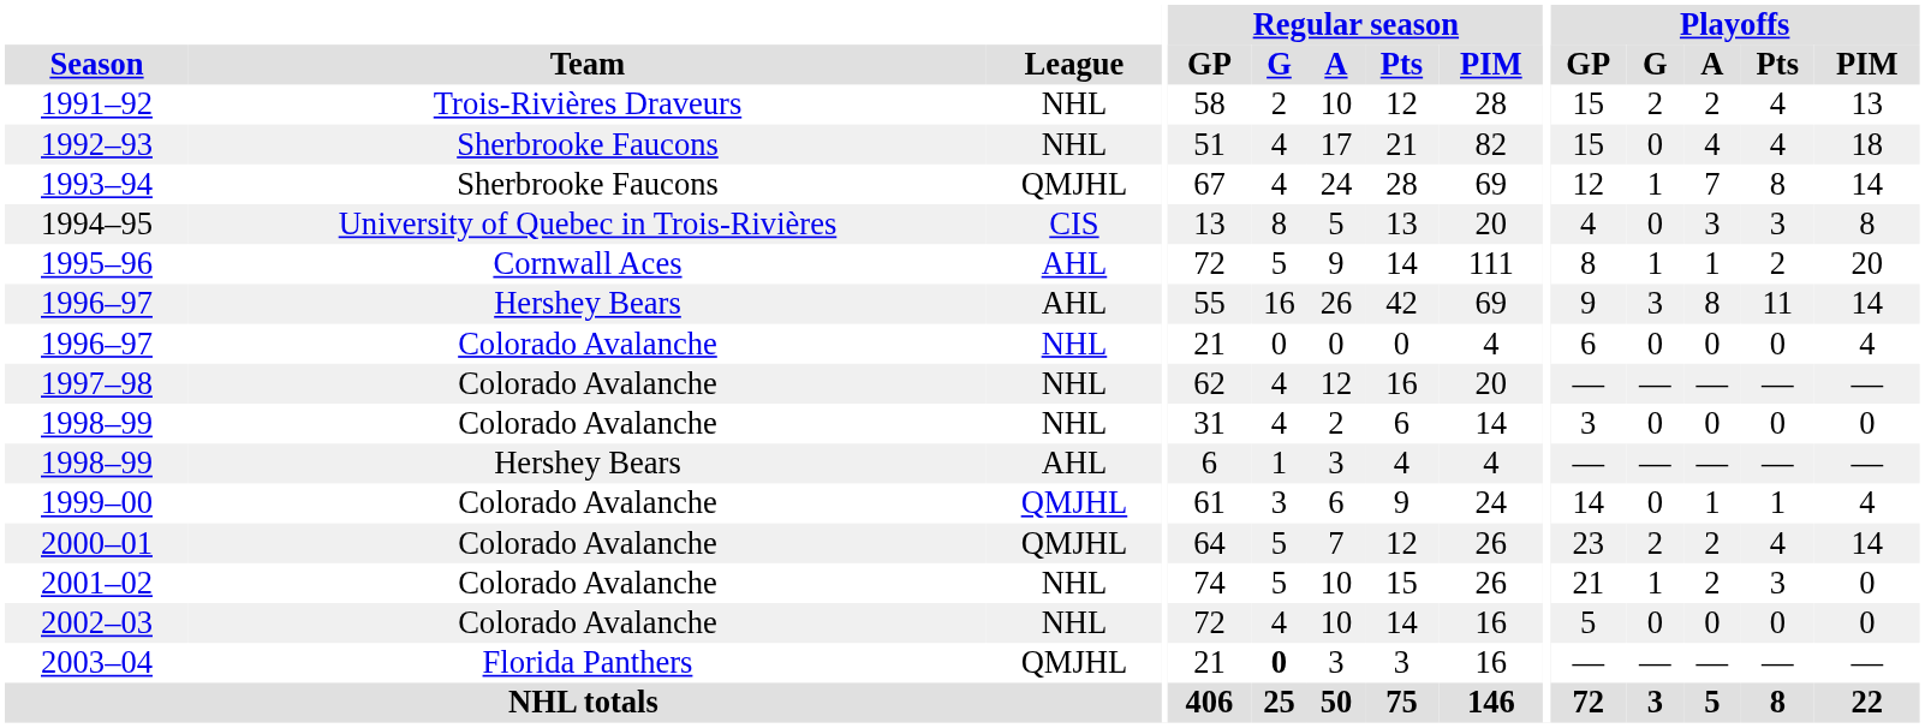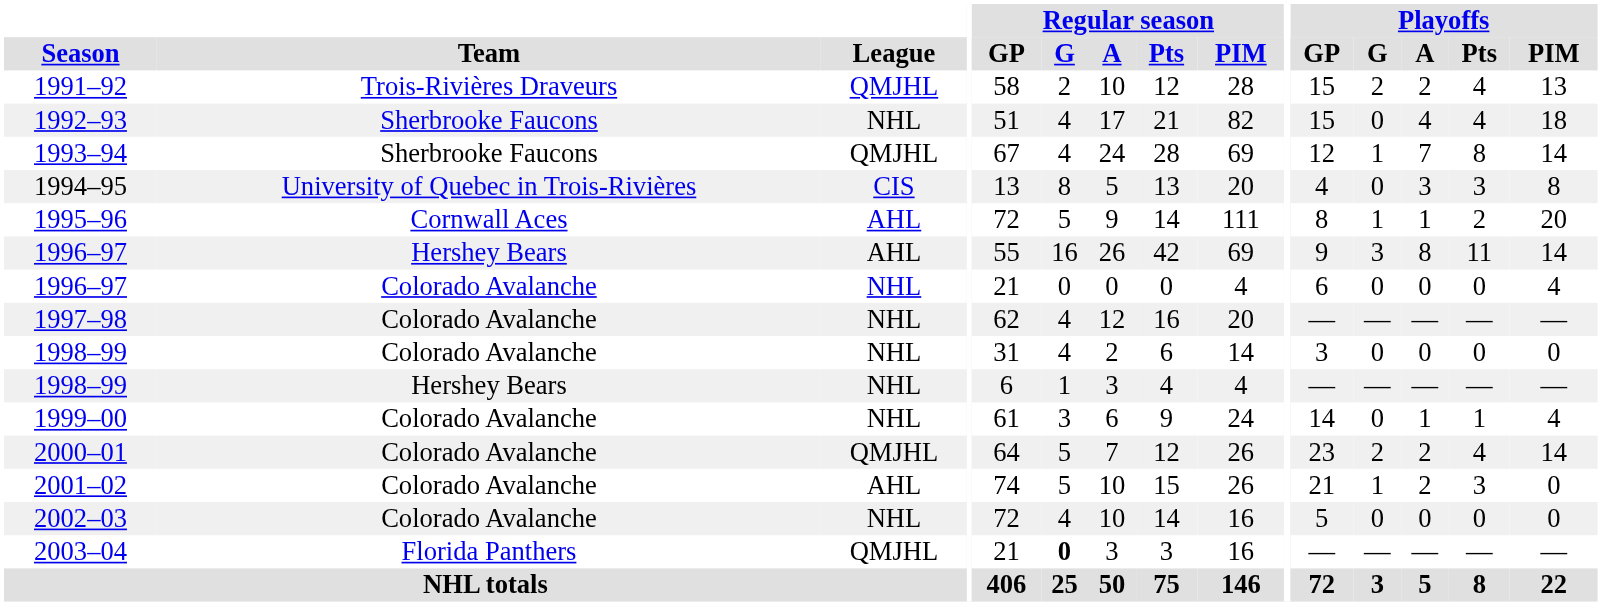 <table border="0" cellpadding="1" cellspacing="0" style="text-align:center; width:60em">
 <tr bgcolor="#e0e0e0">
 <th colspan="3" bgcolor="#ffffff"></th>
 <th rowspan="99" bgcolor="#ffffff"></th>
 <th colspan="5"><a href='#'>Regular season</a></th>
 <th rowspan="99" bgcolor="#ffffff"></th>
 <th colspan="5"><a href='#'>Playoffs</a></th>
 </tr>
 <tr bgcolor="#e0e0e0">
 <th><a href='#'>Season</a></th>
 <th>Team</th>
 <th>League</th>
 <th>GP</th>
 <th><a href='#'>G</a></th>
 <th><a href='#'>A</a></th>
 <th><a href='#'>Pts</a></th>
 <th><a href='#'>PIM</a></th>
 <th>GP</th>
 <th>G</th>
 <th>A</th>
 <th>Pts</th>
 <th>PIM</th>
 </tr>
 <tr ALIGN="center">
 <td><a href='#'>1991–92</a></td>
 <td><a href='#'>Trois-Rivières Draveurs</a></td>
-<td>NHL</td>
+<td><a href='#'>QMJHL</a></td>
 <td>58</td>
 <td>2</td>
 <td>10</td>
 <td>12</td>
 <td>28</td>
 <td>15</td>
 <td>2</td>
 <td>2</td>
 <td>4</td>
 <td>13</td>
 </tr>
 <tr ALIGN="center" bgcolor="#f0f0f0">
 <td><a href='#'>1992–93</a></td>
 <td><a href='#'>Sherbrooke Faucons</a></td>
 <td>NHL</td>
 <td>51</td>
 <td>4</td>
 <td>17</td>
 <td>21</td>
 <td>82</td>
 <td>15</td>
 <td>0</td>
 <td>4</td>
 <td>4</td>
 <td>18</td>
 </tr>
 <tr ALIGN="center">
 <td><a href='#'>1993–94</a></td>
 <td>Sherbrooke Faucons</td>
 <td>QMJHL</td>
 <td>67</td>
 <td>4</td>
 <td>24</td>
 <td>28</td>
 <td>69</td>
 <td>12</td>
 <td>1</td>
 <td>7</td>
 <td>8</td>
 <td>14</td>
 </tr>
 <tr ALIGN="center" bgcolor="#f0f0f0">
 <td>1994–95</td>
 <td><a href='#'>University of Quebec in Trois-Rivières</a></td>
 <td><a href='#'>CIS</a></td>
 <td>13</td>
 <td>8</td>
 <td>5</td>
 <td>13</td>
 <td>20</td>
 <td>4</td>
 <td>0</td>
 <td>3</td>
 <td>3</td>
 <td>8</td>
 </tr>
 <tr ALIGN="center">
 <td><a href='#'>1995–96</a></td>
 <td><a href='#'>Cornwall Aces</a></td>
 <td><a href='#'>AHL</a></td>
 <td>72</td>
 <td>5</td>
 <td>9</td>
 <td>14</td>
 <td>111</td>
 <td>8</td>
 <td>1</td>
 <td>1</td>
 <td>2</td>
 <td>20</td>
 </tr>
 <tr ALIGN="center" bgcolor="#f0f0f0">
 <td><a href='#'>1996–97</a></td>
 <td><a href='#'>Hershey Bears</a></td>
 <td>AHL</td>
 <td>55</td>
 <td>16</td>
 <td>26</td>
 <td>42</td>
 <td>69</td>
 <td>9</td>
 <td>3</td>
 <td>8</td>
 <td>11</td>
 <td>14</td>
 </tr>
 <tr ALIGN="center">
 <td><a href='#'>1996–97</a></td>
 <td><a href='#'>Colorado Avalanche</a></td>
 <td><a href='#'>NHL</a></td>
 <td>21</td>
 <td>0</td>
 <td>0</td>
 <td>0</td>
 <td>4</td>
 <td>6</td>
 <td>0</td>
 <td>0</td>
 <td>0</td>
 <td>4</td>
 </tr>
 <tr ALIGN="center" bgcolor="#f0f0f0">
 <td><a href='#'>1997–98</a></td>
 <td>Colorado Avalanche</td>
 <td>NHL</td>
 <td>62</td>
 <td>4</td>
 <td>12</td>
 <td>16</td>
 <td>20</td>
 <td>—</td>
 <td>—</td>
 <td>—</td>
 <td>—</td>
 <td>—</td>
 </tr>
 <tr ALIGN="center">
 <td><a href='#'>1998–99</a></td>
 <td>Colorado Avalanche</td>
 <td>NHL</td>
 <td>31</td>
 <td>4</td>
 <td>2</td>
 <td>6</td>
 <td>14</td>
 <td>3</td>
 <td>0</td>
 <td>0</td>
 <td>0</td>
 <td>0</td>
 </tr>
 <tr ALIGN="center" bgcolor="#f0f0f0">
 <td><a href='#'>1998–99</a></td>
 <td>Hershey Bears</td>
-<td>AHL</td>
+<td>NHL</td>
 <td>6</td>
 <td>1</td>
 <td>3</td>
 <td>4</td>
 <td>4</td>
 <td>—</td>
 <td>—</td>
 <td>—</td>
 <td>—</td>
 <td>—</td>
 </tr>
 <tr ALIGN="center">
 <td><a href='#'>1999–00</a></td>
 <td>Colorado Avalanche</td>
-<td><a href='#'>QMJHL</a></td>
+<td>NHL</td>
 <td>61</td>
 <td>3</td>
 <td>6</td>
 <td>9</td>
 <td>24</td>
 <td>14</td>
 <td>0</td>
 <td>1</td>
 <td>1</td>
 <td>4</td>
 </tr>
 <tr ALIGN="center" bgcolor="#f0f0f0">
 <td><a href='#'>2000–01</a></td>
 <td>Colorado Avalanche</td>
 <td>QMJHL</td>
 <td>64</td>
 <td>5</td>
 <td>7</td>
 <td>12</td>
 <td>26</td>
 <td>23</td>
 <td>2</td>
 <td>2</td>
 <td>4</td>
 <td>14</td>
 </tr>
 <tr ALIGN="center">
 <td><a href='#'>2001–02</a></td>
 <td>Colorado Avalanche</td>
-<td>NHL</td>
+<td>AHL</td>
 <td>74</td>
 <td>5</td>
 <td>10</td>
 <td>15</td>
 <td>26</td>
 <td>21</td>
 <td>1</td>
 <td>2</td>
 <td>3</td>
 <td>0</td>
 </tr>
 <tr ALIGN="center" bgcolor="#f0f0f0">
 <td><a href='#'>2002–03</a></td>
 <td>Colorado Avalanche</td>
 <td>NHL</td>
 <td>72</td>
 <td>4</td>
 <td>10</td>
 <td>14</td>
 <td>16</td>
 <td>5</td>
 <td>0</td>
 <td>0</td>
 <td>0</td>
 <td>0</td>
 </tr>
 <tr ALIGN="center">
 <td><a href='#'>2003–04</a></td>
 <td><a href='#'>Florida Panthers</a></td>
 <td>QMJHL</td>
 <td>21</td>
 <td><strong>0</strong></td>
 <td>3</td>
 <td>3</td>
 <td>16</td>
 <td>—</td>
 <td>—</td>
 <td>—</td>
 <td>—</td>
 <td>—</td>
 </tr>
 <tr bgcolor="#e0e0e0">
 <th colspan="3">NHL totals</th>
 <th>406</th>
 <th>25</th>
 <th>50</th>
 <th>75</th>
 <th>146</th>
 <th>72</th>
 <th>3</th>
 <th>5</th>
 <th>8</th>
 <th>22</th>
 </tr>
 </table>
